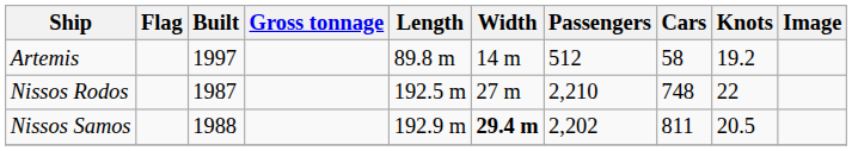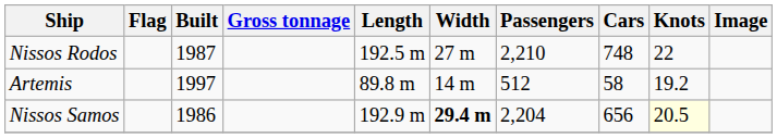 <table class="wikitable">
 <tr>
 <th>Ship</th>
 <th>Flag</th>
 <th>Built</th>
 <th><a href='#'>Gross tonnage</a></th>
 <th>Length</th>
 <th>Width</th>
 <th>Passengers</th>
 <th>Cars</th>
 <th>Knots</th>
 <th>Image</th>
 </tr>
 <tr>
+<td><em>Nissos Rodos</em></td>
+<td></td>
+<td>1987</td>
+<td></td>
+<td>192.5 m</td>
+<td>27 m</td>
+<td>2,210</td>
+<td>748</td>
+<td>22</td>
+<td></td>
+</tr>
+<tr>
 <td><em>Artemis</em></td>
 <td></td>
 <td>1997</td>
 <td></td>
 <td>89.8 m</td>
 <td>14 m</td>
 <td>512</td>
 <td>58</td>
 <td>19.2</td>
 <td></td>
 </tr>
 <tr>
-<td><em>Nissos Rodos</em></td>
-<td></td>
-<td>1987</td>
-<td></td>
-<td>192.5 m</td>
-<td>27 m</td>
-<td>2,210</td>
-<td>748</td>
-<td>22</td>
-<td></td>
-</tr>
-<tr>
 <td><em>Nissos Samos</em></td>
 <td></td>
-<td>1988</td>
+<td>1986</td>
 <td></td>
 <td>192.9 m</td>
 <td><strong>29.4 m</strong></td>
-<td>2,202</td>
-<td>811</td>
-<td>20.5</td>
+<td>2,204</td>
+<td>656</td>
+<td style="background: lightyellow;">20.5</td>
 <td></td>
 </tr>
 <tr>
 </tr>
 </table>
